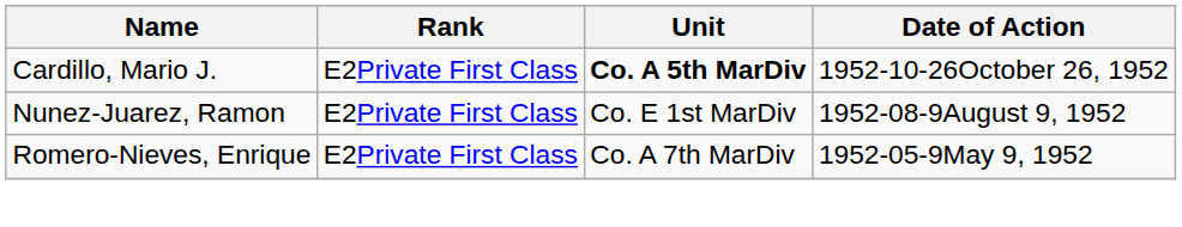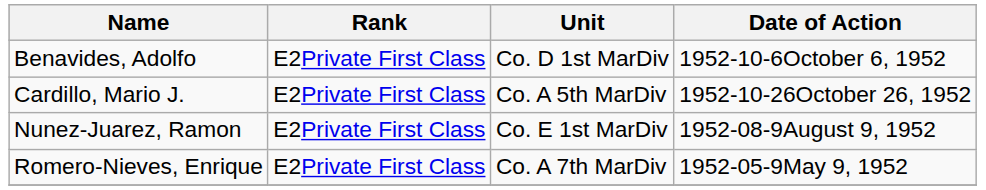 <table class="wikitable" style="text-align:left; margin:1em auto;">
 <tr bgcolor="#CCCCCC">
 <th>Name</th>
 <th>Rank</th>
 <th>Unit</th>
 <th>Date of Action</th>
 </tr>
 <tr>
+<td>Benavides, Adolfo</td>
+<td><span>E2</span><a href='#'>Private First Class</a></td>
+<td>Co. D 1st MarDiv</td>
+<td><span>1952-10-6</span>October 6, 1952</td>
+</tr>
+<tr>
 <td>Cardillo, Mario J.</td>
 <td><span>E2</span><a href='#'>Private First Class</a></td>
-<td><strong>Co. A 5th MarDiv</strong></td>
+<td>Co. A 5th MarDiv</td>
 <td><span>1952-10-26</span>October 26, 1952</td>
 </tr>
 <tr>
 <td>Nunez-Juarez, Ramon</td>
 <td><span>E2</span><a href='#'>Private First Class</a></td>
 <td>Co. E 1st MarDiv</td>
 <td><span>1952-08-9</span>August 9, 1952</td>
 </tr>
 <tr>
 <td>Romero-Nieves, Enrique</td>
 <td><span>E2</span><a href='#'>Private First Class</a></td>
 <td>Co. A 7th MarDiv</td>
 <td><span>1952-05-9</span>May 9, 1952</td>
 </tr>
 <tr>
 </tr>
 </table>
